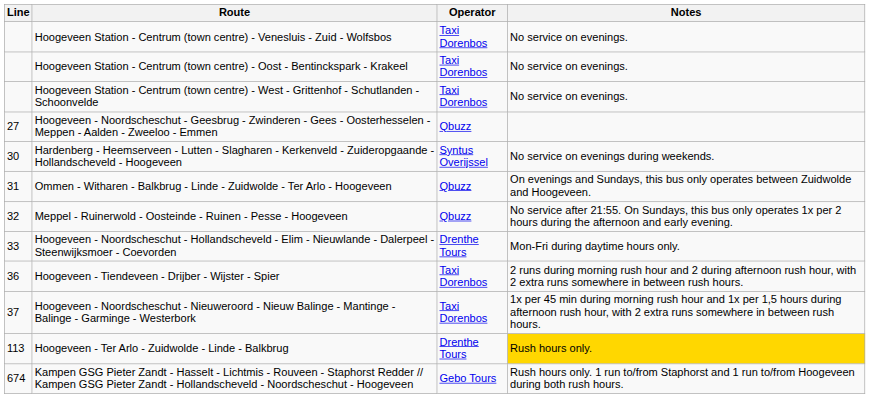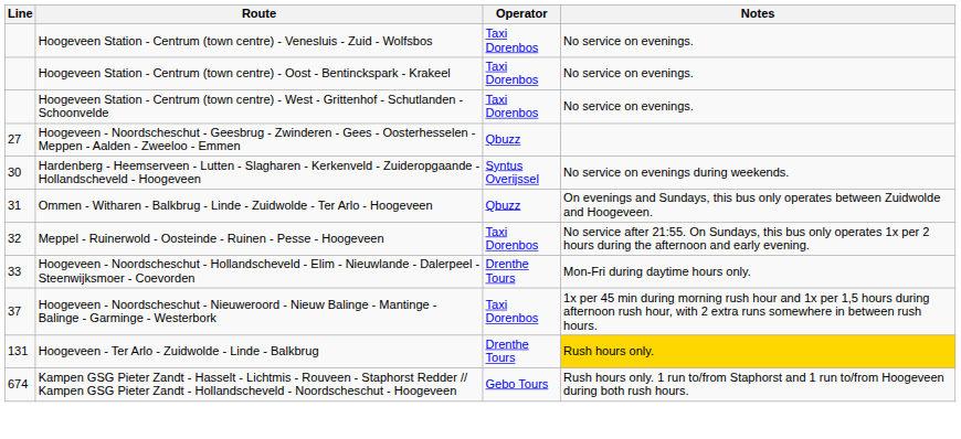 <table class="wikitable">
 <tr>
 <th>Line</th>
 <th>Route</th>
 <th>Operator</th>
 <th>Notes</th>
 </tr>
 <tr>
 <td></td>
 <td>Hoogeveen Station - Centrum (town centre) - Venesluis - Zuid - Wolfsbos</td>
 <td><a href='#'>Taxi Dorenbos</a></td>
 <td>No service on evenings.</td>
 </tr>
 <tr>
 <td></td>
 <td>Hoogeveen Station - Centrum (town centre) - Oost - Bentinckspark - Krakeel</td>
 <td><a href='#'>Taxi Dorenbos</a></td>
 <td>No service on evenings.</td>
 </tr>
 <tr>
 <td></td>
 <td>Hoogeveen Station - Centrum (town centre) - West - Grittenhof - Schutlanden - Schoonvelde</td>
 <td><a href='#'>Taxi Dorenbos</a></td>
 <td>No service on evenings.</td>
 </tr>
 <tr>
 <td>27</td>
 <td>Hoogeveen - Noordscheschut - Geesbrug - Zwinderen - Gees - Oosterhesselen - Meppen - Aalden - Zweeloo - Emmen</td>
 <td><a href='#'>Qbuzz</a></td>
 <td></td>
 </tr>
 <tr>
 <td>30</td>
 <td>Hardenberg - Heemserveen - Lutten - Slagharen - Kerkenveld - Zuideropgaande - Hollandscheveld - Hoogeveen</td>
 <td><a href='#'>Syntus Overijssel</a></td>
 <td>No service on evenings during weekends.</td>
 </tr>
 <tr>
 <td>31</td>
 <td>Ommen - Witharen - Balkbrug - Linde - Zuidwolde - Ter Arlo - Hoogeveen</td>
 <td><a href='#'>Qbuzz</a></td>
 <td>On evenings and Sundays, this bus only operates between Zuidwolde and Hoogeveen.</td>
 </tr>
 <tr>
 <td>32</td>
 <td>Meppel - Ruinerwold - Oosteinde - Ruinen - Pesse - Hoogeveen</td>
-<td><a href='#'>Qbuzz</a></td>
+<td><a href='#'>Taxi Dorenbos</a></td>
 <td>No service after 21:55. On Sundays, this bus only operates 1x per 2 hours during the afternoon and early evening.</td>
 </tr>
 <tr>
 <td>33</td>
 <td>Hoogeveen - Noordscheschut - Hollandscheveld - Elim - Nieuwlande - Dalerpeel - Steenwijksmoer - Coevorden</td>
 <td><a href='#'>Drenthe Tours</a></td>
 <td>Mon-Fri during daytime hours only.</td>
 </tr>
 <tr>
-<td>36</td>
-<td>Hoogeveen - Tiendeveen - Drijber - Wijster - Spier</td>
-<td><a href='#'>Taxi Dorenbos</a></td>
-<td>2 runs during morning rush hour and 2 during afternoon rush hour, with 2 extra runs somewhere in between rush hours.</td>
-</tr>
-<tr>
 <td>37</td>
 <td>Hoogeveen - Noordscheschut - Nieuweroord - Nieuw Balinge - Mantinge - Balinge - Garminge - Westerbork</td>
 <td><a href='#'>Taxi Dorenbos</a></td>
 <td>1x per 45 min during morning rush hour and 1x per 1,5 hours during afternoon rush hour, with 2 extra runs somewhere in between rush hours.</td>
 </tr>
 <tr>
-<td>113</td>
+<td>131</td>
 <td>Hoogeveen - Ter Arlo - Zuidwolde - Linde - Balkbrug</td>
 <td><a href='#'>Drenthe Tours</a></td>
 <td style="background: gold;">Rush hours only.</td>
 </tr>
 <tr>
 <td>674</td>
 <td>Kampen GSG Pieter Zandt - Hasselt - Lichtmis - Rouveen - Staphorst Redder // Kampen GSG Pieter Zandt - Hollandscheveld - Noordscheschut - Hoogeveen</td>
 <td><a href='#'>Gebo Tours</a></td>
 <td>Rush hours only. 1 run to/from Staphorst and 1 run to/from Hoogeveen during both rush hours.</td>
 </tr>
 </table>
